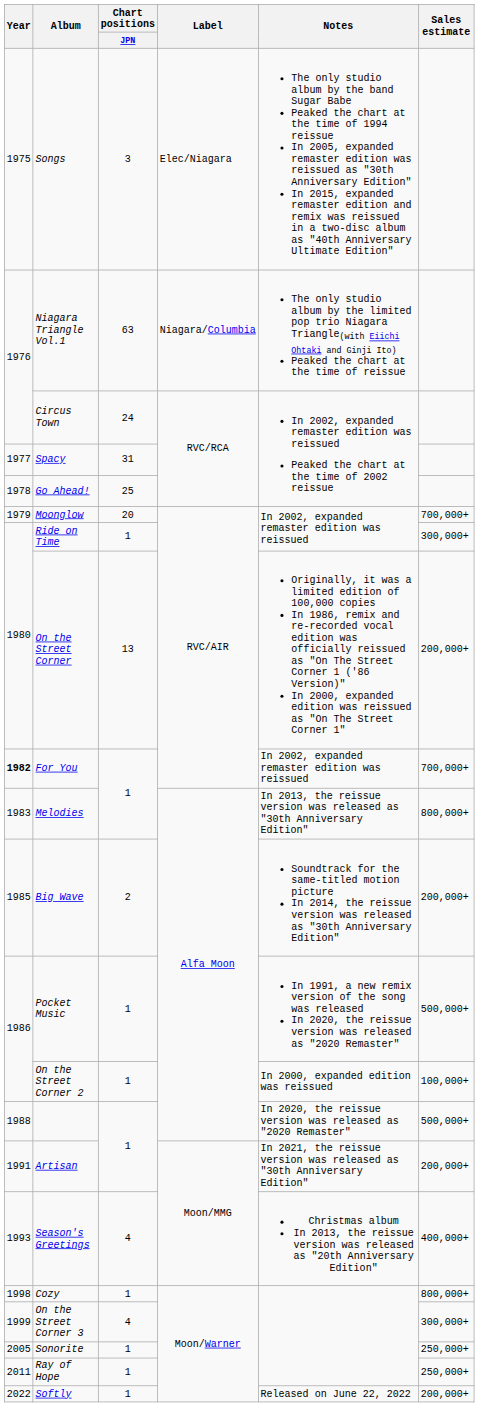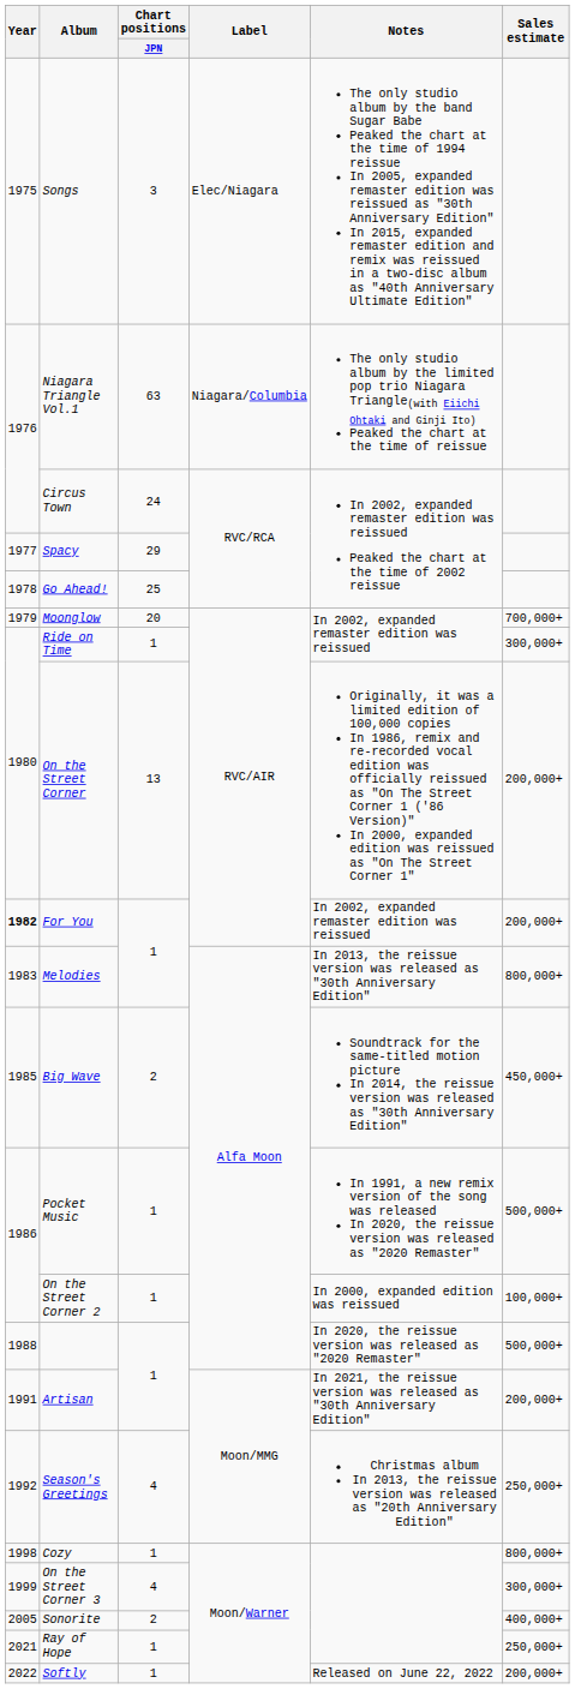 <table class="wikitable">
 <tr>
 <th rowspan="2">Year</th>
 <th rowspan="2">Album</th>
 <th>Chart<br>positions</th>
 <th rowspan="2">Label</th>
 <th rowspan="2">Notes</th>
 <th rowspan="2">Sales estimate</th>
 </tr>
 <tr>
 <th><small><a href='#'>JPN</a></small><br></th>
 </tr>
 <tr>
 <td>1975</td>
 <td><em>Songs</em></td>
 <td align="center">3</td>
 <td>Elec/Niagara</td>
 <td><br><ul><li>The only studio album by the band Sugar Babe</li><li>Peaked the chart at the time of 1994 reissue</li><li>In 2005, expanded remaster edition was reissued as "30th Anniversary Edition"</li><li>In 2015, expanded remaster edition and remix was reissued in a two-disc album as "40th Anniversary Ultimate Edition"</li></ul></td>
 <td></td>
 </tr>
 <tr>
 <td rowspan="2">1976</td>
 <td><em>Niagara Triangle Vol.1</em></td>
 <td align="center">63</td>
 <td>Niagara/<a href='#'>Columbia</a></td>
 <td><br><ul><li>The only studio album by the limited pop trio Niagara Triangle<sub>(with <a href='#'>Eiichi Ohtaki</a> and Ginji Ito)</sub></li><li>Peaked the chart at the time of reissue</li></ul></td>
 <td></td>
 </tr>
 <tr>
 <td><em>Circus Town</em></td>
 <td align="center">24</td>
 <td rowspan="3" align="center">RVC/RCA</td>
 <td rowspan="3"><br><ul><li>In 2002, expanded remaster edition was reissued</li></ul><ul><li>Peaked the chart at the time of 2002 reissue</li></ul></td>
 <td></td>
 </tr>
 <tr>
 <td>1977</td>
 <td><em><a href='#'>Spacy</a></em></td>
-<td align="center">31</td>
+<td align="center">29</td>
 <td></td>
 </tr>
 <tr>
 <td>1978</td>
 <td><em><a href='#'>Go Ahead!</a></em></td>
 <td align="center">25</td>
 <td></td>
 </tr>
 <tr>
 <td>1979</td>
 <td><em><a href='#'>Moonglow</a></em></td>
 <td align="center">20</td>
 <td rowspan="4" align="center">RVC/AIR</td>
 <td rowspan="2">In 2002, expanded remaster edition was reissued</td>
 <td>700,000+</td>
 </tr>
 <tr>
 <td rowspan="2">1980</td>
 <td><em><a href='#'>Ride on Time</a></em></td>
 <td align="center">1</td>
 <td>300,000+</td>
 </tr>
 <tr>
 <td><em><a href='#'>On the Street Corner</a></em></td>
 <td align="center">13</td>
 <td><br><ul><li>Originally, it was a limited edition of 100,000 copies</li><li>In 1986, remix and re-recorded vocal edition was officially reissued as "On The Street Corner 1 ('86 Version)"</li><li>In 2000, expanded edition was reissued as "On The Street Corner 1"</li></ul></td>
 <td>200,000+</td>
 </tr>
 <tr>
 <td><strong>1982</strong></td>
 <td><em><a href='#'>For You</a></em></td>
 <td rowspan="2" align="center">1</td>
 <td>In 2002, expanded remaster edition was reissued</td>
-<td>700,000+</td>
+<td>200,000+</td>
 </tr>
 <tr>
 <td>1983</td>
 <td><em><a href='#'>Melodies</a></em></td>
 <td rowspan="5" align="center"><a href='#'>Alfa Moon</a></td>
 <td>In 2013, the reissue version was released as "30th Anniversary Edition"</td>
 <td>800,000+</td>
 </tr>
 <tr>
 <td>1985</td>
 <td><em><a href='#'>Big Wave</a></em></td>
 <td align="center">2</td>
 <td><br><ul><li>Soundtrack for the same-titled motion picture</li><li>In 2014, the reissue version was released as "30th Anniversary Edition"</li></ul></td>
-<td>200,000+</td>
+<td>450,000+</td>
 </tr>
 <tr>
 <td rowspan="2">1986</td>
 <td><em>Pocket Music</em></td>
 <td align="center">1</td>
 <td><br><ul><li>In 1991, a new remix version of the song was released</li><li>In 2020, the reissue version was released as "2020 Remaster"</li></ul></td>
 <td>500,000+</td>
 </tr>
 <tr>
 <td><em>On the Street Corner 2</em></td>
 <td align="center">1</td>
 <td>In 2000, expanded edition was reissued</td>
 <td>100,000+</td>
 </tr>
 <tr>
 <td>1988</td>
 <td></td>
 <td rowspan="2" align="center">1</td>
 <td>In 2020, the reissue version was released as "2020 Remaster"</td>
 <td>500,000+</td>
 </tr>
 <tr>
 <td>1991</td>
 <td><em><a href='#'>Artisan</a></em></td>
 <td rowspan="2" align="center">Moon/MMG</td>
 <td>In 2021, the reissue version was released as "30th Anniversary Edition"</td>
 <td>200,000+</td>
 </tr>
 <tr>
-<td>1993</td>
+<td>1992</td>
 <td><em><a href='#'>Season's Greetings</a></em></td>
 <td align="center">4</td>
 <td align="center"><br><ul><li>Christmas album</li><li>In 2013, the reissue version was released as "20th Anniversary Edition"</li></ul></td>
-<td>400,000+</td>
+<td>250,000+</td>
 </tr>
 <tr>
 <td>1998</td>
 <td><em>Cozy</em></td>
 <td align="center">1</td>
 <td rowspan="5" align="center">Moon/<a href='#'>Warner</a></td>
 <td rowspan="4"></td>
 <td>800,000+</td>
 </tr>
 <tr>
 <td>1999</td>
 <td><em>On the Street Corner 3</em></td>
 <td align="center">4</td>
 <td>300,000+</td>
 </tr>
 <tr>
 <td>2005</td>
 <td><em>Sonorite</em></td>
-<td align="center">1</td>
-<td>250,000+</td>
+<td align="center">2</td>
+<td>400,000+</td>
 </tr>
 <tr>
-<td>2011</td>
+<td>2021</td>
 <td><em>Ray of Hope</em></td>
 <td align="center">1</td>
 <td>250,000+</td>
 </tr>
 <tr>
 <td>2022</td>
 <td><em><a href='#'>Softly</a></em></td>
 <td align="center">1</td>
 <td>Released on June 22, 2022</td>
 <td>200,000+</td>
 </tr>
 </table>
